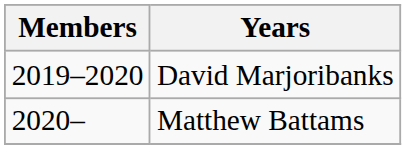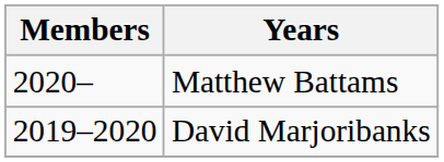 <table class="wikitable collapsible">
 <tr>
 <th>Members</th>
 <th>Years</th>
 </tr>
 <tr>
+<td>2020–</td>
+<td>Matthew Battams</td>
+</tr>
+<tr>
 <td>2019–2020</td>
 <td>David Marjoribanks</td>
 </tr>
 <tr>
-<td>2020–</td>
-<td>Matthew Battams</td>
-</tr>
-<tr>
 </tr>
 </table>
